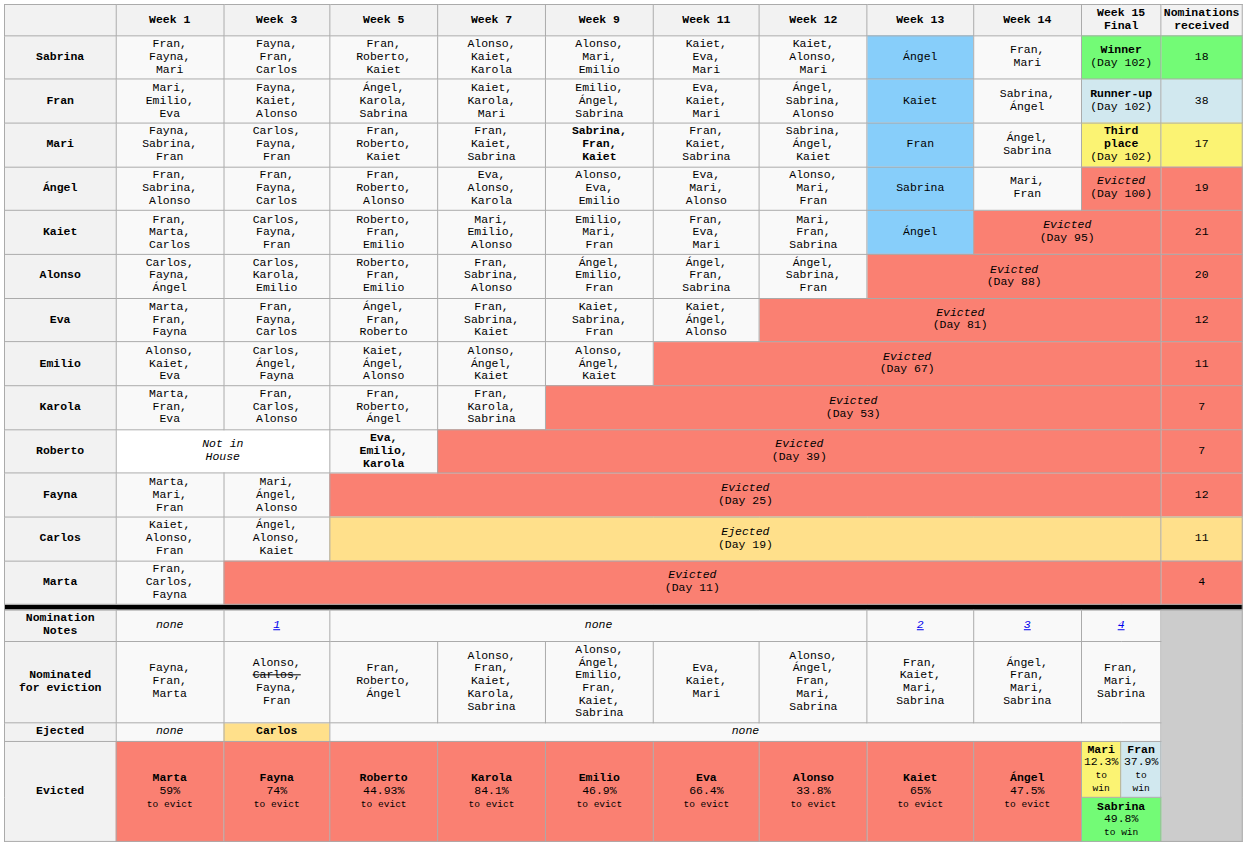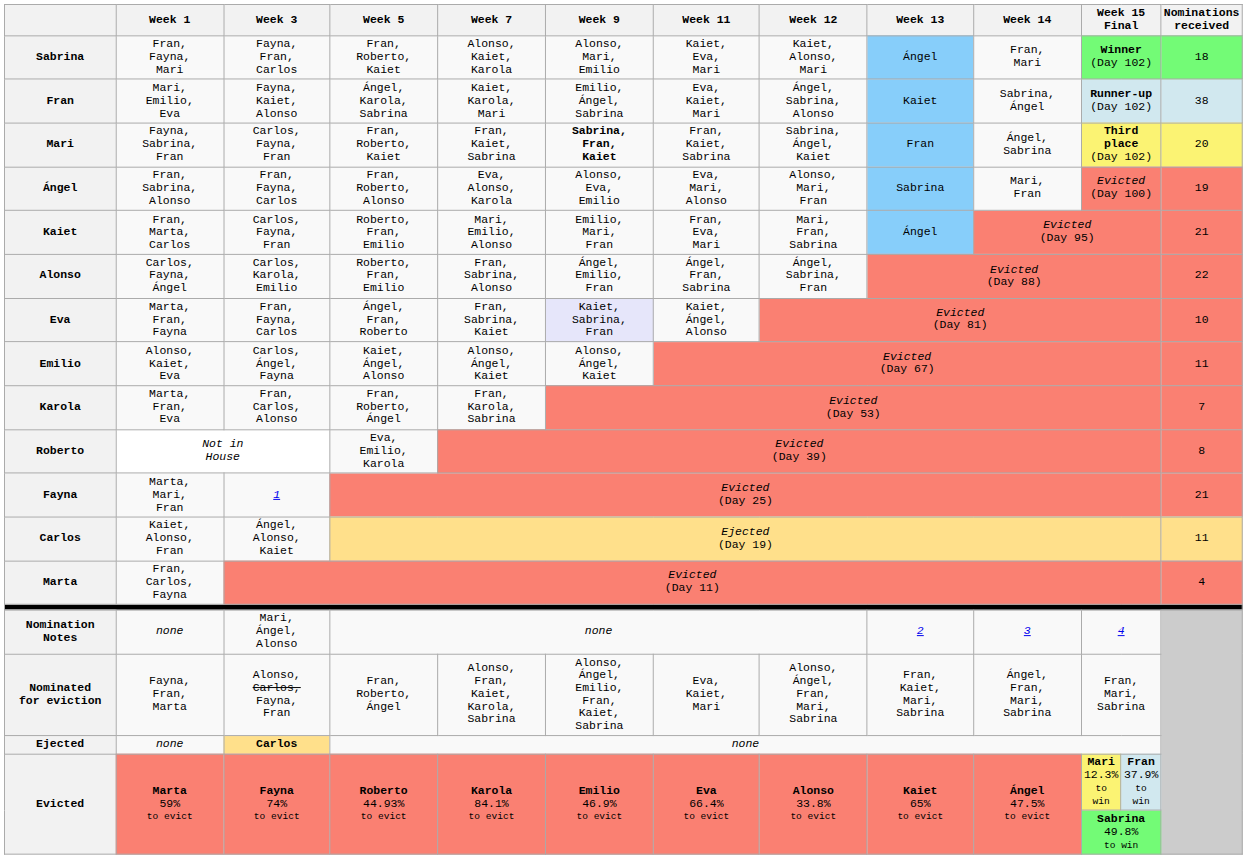 <table class="wikitable" style="text-align:center; width: 100%; font-size:90%; line-height:13px;">
 <tr>
 <th style="width:10%"></th>
 <th style="width:10%">Week 1</th>
 <th style="width:10%">Week 3</th>
 <th style="width:10%">Week 5</th>
 <th style="width:10%">Week 7</th>
 <th style="width:10%">Week 9</th>
 <th style="width:10%">Week 11</th>
 <th style="width:10%">Week 12</th>
 <th style="width:10%">Week 13</th>
 <th style="width:10%">Week 14</th>
 <th style="width:10%" colspan="2">Week 15<br>Final</th>
 <th style="width:1%">Nominations received</th>
 </tr>
 <tr>
 <th>Sabrina</th>
 <td>Fran,<br>Fayna,<br>Mari</td>
 <td>Fayna,<br>Fran,<br>Carlos</td>
 <td>Fran,<br>Roberto,<br>Kaiet</td>
 <td>Alonso,<br>Kaiet,<br>Karola</td>
 <td>Alonso,<br>Mari,<br>Emilio</td>
 <td>Kaiet,<br>Eva,<br>Mari</td>
 <td>Kaiet,<br>Alonso,<br>Mari</td>
 <td style="background:#87CEFA">Ángel</td>
 <td>Fran,<br>Mari</td>
 <td style="background:#73FB76" colspan="2"><strong>Winner</strong><br>(Day 102)</td>
 <td style="background:#73FB76">18</td>
 </tr>
 <tr>
 <th>Fran</th>
 <td>Mari,<br>Emilio,<br>Eva</td>
 <td>Fayna,<br>Kaiet,<br>Alonso</td>
 <td>Ángel,<br>Karola,<br>Sabrina</td>
 <td>Kaiet,<br>Karola,<br>Mari</td>
 <td>Emilio,<br>Ángel,<br>Sabrina</td>
 <td>Eva,<br>Kaiet,<br>Mari</td>
 <td>Ángel,<br>Sabrina,<br>Alonso</td>
 <td style="background:#87CEFA">Kaiet</td>
 <td>Sabrina,<br>Ángel</td>
 <td style="background:#D1E8EF" colspan="2"><strong>Runner-up</strong><br>(Day 102)</td>
 <td style="background:#D1E8EF">38</td>
 </tr>
 <tr>
 <th>Mari</th>
 <td>Fayna,<br>Sabrina,<br>Fran</td>
 <td>Carlos,<br>Fayna,<br>Fran</td>
 <td>Fran,<br>Roberto,<br>Kaiet</td>
 <td>Fran,<br>Kaiet,<br>Sabrina</td>
 <td><strong>Sabrina,<br>Fran,<br>Kaiet</strong></td>
 <td>Fran,<br>Kaiet,<br>Sabrina</td>
 <td>Sabrina,<br>Ángel,<br>Kaiet</td>
 <td style="background:#87CEFA">Fran</td>
 <td>Ángel,<br>Sabrina</td>
 <td style="background:#FBF373" colspan="2"><strong>Third place</strong><br>(Day 102)</td>
-<td style="background:#FBF373">17</td>
+<td style="background:#FBF373">20</td>
 </tr>
 <tr>
 <th>Ángel</th>
 <td>Fran,<br>Sabrina,<br>Alonso</td>
 <td>Fran,<br>Fayna,<br>Carlos</td>
 <td>Fran,<br>Roberto,<br>Alonso</td>
 <td>Eva,<br>Alonso,<br>Karola</td>
 <td>Alonso,<br>Eva,<br>Emilio</td>
 <td>Eva,<br>Mari,<br>Alonso</td>
 <td>Alonso,<br>Mari,<br>Fran</td>
 <td style="background:#87CEFA">Sabrina</td>
 <td>Mari,<br>Fran</td>
 <td style="background:#FA8072" colspan="2"><em>Evicted</em><br>(Day 100)</td>
 <td style="background:#FA8072">19</td>
 </tr>
 <tr>
 <th>Kaiet</th>
 <td>Fran,<br>Marta,<br>Carlos</td>
 <td>Carlos,<br>Fayna,<br>Fran</td>
 <td>Roberto,<br>Fran,<br>Emilio</td>
 <td>Mari,<br>Emilio,<br>Alonso</td>
 <td>Emilio,<br>Mari,<br>Fran</td>
 <td>Fran,<br>Eva,<br>Mari</td>
 <td>Mari,<br>Fran,<br>Sabrina</td>
 <td style="background:#87CEFA">Ángel</td>
 <td style="background:#FA8072" colspan="3"><em>Evicted</em><br>(Day 95)</td>
 <td style="background:#FA8072">21</td>
 </tr>
 <tr>
 <th>Alonso</th>
 <td>Carlos,<br>Fayna,<br>Ángel</td>
 <td>Carlos,<br>Karola,<br>Emilio</td>
 <td>Roberto,<br>Fran,<br>Emilio</td>
 <td>Fran,<br>Sabrina,<br>Alonso</td>
 <td>Ángel,<br>Emilio,<br>Fran</td>
 <td>Ángel,<br>Fran,<br>Sabrina</td>
 <td>Ángel,<br>Sabrina,<br>Fran</td>
 <td style="background:#FA8072" colspan="4"><em>Evicted</em><br>(Day 88)</td>
-<td style="background:#FA8072">20</td>
+<td style="background:#FA8072">22</td>
 </tr>
 <tr>
 <th>Eva</th>
 <td>Marta,<br>Fran,<br>Fayna</td>
 <td>Fran,<br>Fayna,<br>Carlos</td>
 <td>Ángel,<br>Fran,<br>Roberto</td>
 <td>Fran,<br>Sabrina,<br>Kaiet</td>
-<td>Kaiet,<br>Sabrina,<br>Fran</td>
+<td style="background: lavender;">Kaiet,<br>Sabrina,<br>Fran</td>
 <td>Kaiet,<br>Ángel,<br>Alonso</td>
 <td style="background:#FA8072" colspan="5"><em>Evicted</em><br>(Day 81)</td>
-<td style="background:#FA8072">12</td>
+<td style="background:#FA8072">10</td>
 </tr>
 <tr>
 <th>Emilio</th>
 <td>Alonso,<br>Kaiet,<br>Eva</td>
 <td>Carlos,<br>Ángel,<br>Fayna</td>
 <td>Kaiet,<br>Ángel,<br>Alonso</td>
 <td>Alonso,<br>Ángel,<br>Kaiet</td>
 <td>Alonso,<br>Ángel,<br>Kaiet</td>
 <td style="background:#FA8072" colspan="6"><em>Evicted</em><br>(Day 67)</td>
 <td style="background:#FA8072">11</td>
 </tr>
 <tr>
 <th>Karola</th>
 <td>Marta,<br>Fran,<br>Eva</td>
 <td>Fran,<br>Carlos,<br>Alonso</td>
 <td>Fran,<br>Roberto,<br>Ángel</td>
 <td>Fran,<br>Karola,<br>Sabrina</td>
 <td style="background:#FA8072" colspan="7"><em>Evicted</em><br>(Day 53)</td>
 <td style="background:#FA8072">7</td>
 </tr>
 <tr>
 <th>Roberto</th>
 <td style="background:white" colspan="2"><em>Not in<br>House</em></td>
-<td><strong>Eva,<br>Emilio,<br>Karola</strong></td>
+<td>Eva,<br>Emilio,<br>Karola</td>
 <td style="background:#FA8072" colspan="8"><em>Evicted</em><br>(Day 39)</td>
-<td style="background:#FA8072">7</td>
+<td style="background:#FA8072">8</td>
 </tr>
 <tr>
 <th>Fayna</th>
 <td>Marta,<br>Mari,<br>Fran</td>
-<td>Mari,<br>Ángel,<br>Alonso</td>
+<td><em><a href='#'>1</a></em></td>
 <td style="background:#FA8072" colspan="9"><em>Evicted</em><br>(Day 25)</td>
-<td style="background:#FA8072">12</td>
+<td style="background:#FA8072">21</td>
 </tr>
 <tr>
 <th>Carlos</th>
 <td>Kaiet,<br>Alonso,<br>Fran</td>
 <td>Ángel,<br>Alonso,<br>Kaiet</td>
 <td style="background:#FFE08B" colspan="9"><em>Ejected</em><br>(Day 19)</td>
 <td style="background:#FFE08B">11</td>
 </tr>
 <tr>
 <th>Marta</th>
 <td>Fran,<br>Carlos,<br>Fayna</td>
 <td style="background:#FA8072" colspan="10"><em>Evicted</em><br>(Day 11)</td>
 <td style="background:#FA8072">4</td>
 </tr>
 <tr>
 <th style="background:#000" colspan="13"></th>
 </tr>
 <tr>
 <th>Nomination<br>Notes</th>
 <td><em>none</em></td>
-<td><em><a href='#'>1</a></em></td>
+<td>Mari,<br>Ángel,<br>Alonso</td>
 <td colspan="5"><em>none</em></td>
 <td><em><a href='#'>2</a></em></td>
 <td><em><a href='#'>3</a></em></td>
 <td colspan="2"><em><a href='#'>4</a></em></td>
 <td style="background:#ccc" rowspan="5"></td>
 </tr>
 <tr>
 <th>Nominated<br>for eviction</th>
 <td>Fayna,<br>Fran,<br>Marta</td>
 <td>Alonso,<br><s>Carlos,</s><br>Fayna,<br>Fran</td>
 <td>Fran,<br>Roberto,<br>Ángel</td>
 <td>Alonso,<br>Fran,<br>Kaiet,<br>Karola,<br>Sabrina</td>
 <td>Alonso,<br>Ángel,<br>Emilio,<br>Fran,<br>Kaiet,<br>Sabrina</td>
 <td>Eva,<br>Kaiet,<br>Mari</td>
 <td>Alonso,<br>Ángel,<br>Fran,<br>Mari,<br>Sabrina</td>
 <td>Fran,<br>Kaiet,<br>Mari,<br>Sabrina</td>
 <td>Ángel,<br>Fran,<br>Mari,<br>Sabrina</td>
 <td colspan="2">Fran,<br>Mari,<br>Sabrina</td>
 </tr>
 <tr>
 <th>Ejected</th>
 <td><em>none</em></td>
 <td style="background:#FFE08B"><strong>Carlos</strong></td>
 <td colspan="9"><em>none</em></td>
 </tr>
 <tr>
 <th rowspan="2">Evicted</th>
 <td style="background:#FA8072" rowspan="2"><strong>Marta</strong><br>59%<br><small>to evict</small></td>
 <td style="background:#FA8072" rowspan="2"><strong>Fayna</strong><br>74%<br><small>to evict</small></td>
 <td style="background:#FA8072" rowspan="2"><strong>Roberto</strong><br>44.93%<br><small>to evict</small></td>
 <td style="background:#FA8072" rowspan="2"><strong>Karola</strong><br>84.1%<br><small>to evict</small></td>
 <td style="background:#FA8072" rowspan="2"><strong>Emilio</strong><br>46.9%<br><small>to evict</small></td>
 <td style="background:#FA8072" rowspan="2"><strong>Eva</strong><br>66.4%<br><small>to evict</small></td>
 <td style="background:#FA8072" rowspan="2"><strong>Alonso</strong><br>33.8%<br><small>to evict</small></td>
 <td style="background:#FA8072" rowspan="2"><strong>Kaiet</strong><br>65%<br><small>to evict</small></td>
 <td style="background:#FA8072" rowspan="2"><strong>Ángel</strong><br>47.5%<br><small>to evict</small></td>
 <td style="background:#FBF373"><strong>Mari</strong><br>12.3%<br><small>to win</small></td>
 <td style="background:#D1E8EF"><strong>Fran</strong><br>37.9%<br><small>to win</small></td>
 </tr>
 <tr>
 <td style="background:#73FB76" colspan="2"><strong>Sabrina</strong><br>49.8%<br><small>to win</small></td>
 </tr>
 </table>
